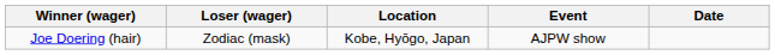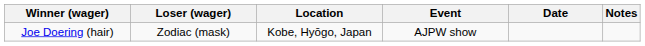 <table class="wikitable sortable" width=100%  style="text-align: center">
 <tr>
 <th width=20% scope="col">Winner (wager)</th>
 <th width=20% scope="col">Loser (wager)</th>
 <th width=20% scope="col">Location</th>
 <th width=20% scope="col">Event</th>
 <th width=15% scope="col">Date</th>
+<th class="unsortable" width=5% scope="col">Notes</th>
 </tr>
 <tr>
 <td><a href='#'>Joe Doering</a> (hair)</td>
 <td>Zodiac (mask)</td>
 <td>Kobe, Hyōgo, Japan</td>
 <td>AJPW show</td>
 <td></td>
+<td></td>
 </tr>
 </table>
